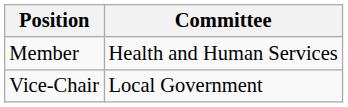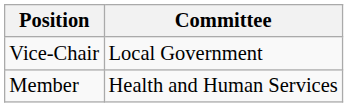 <table class="wikitable">
 <tr>
 <th>Position</th>
 <th>Committee</th>
 </tr>
 <tr>
+<td>Vice-Chair</td>
+<td>Local Government</td>
+</tr>
+<tr>
 <td>Member</td>
 <td>Health and Human Services</td>
 </tr>
-<tr>
-<td>Vice-Chair</td>
-<td>Local Government</td>
-</tr>
 </table>
